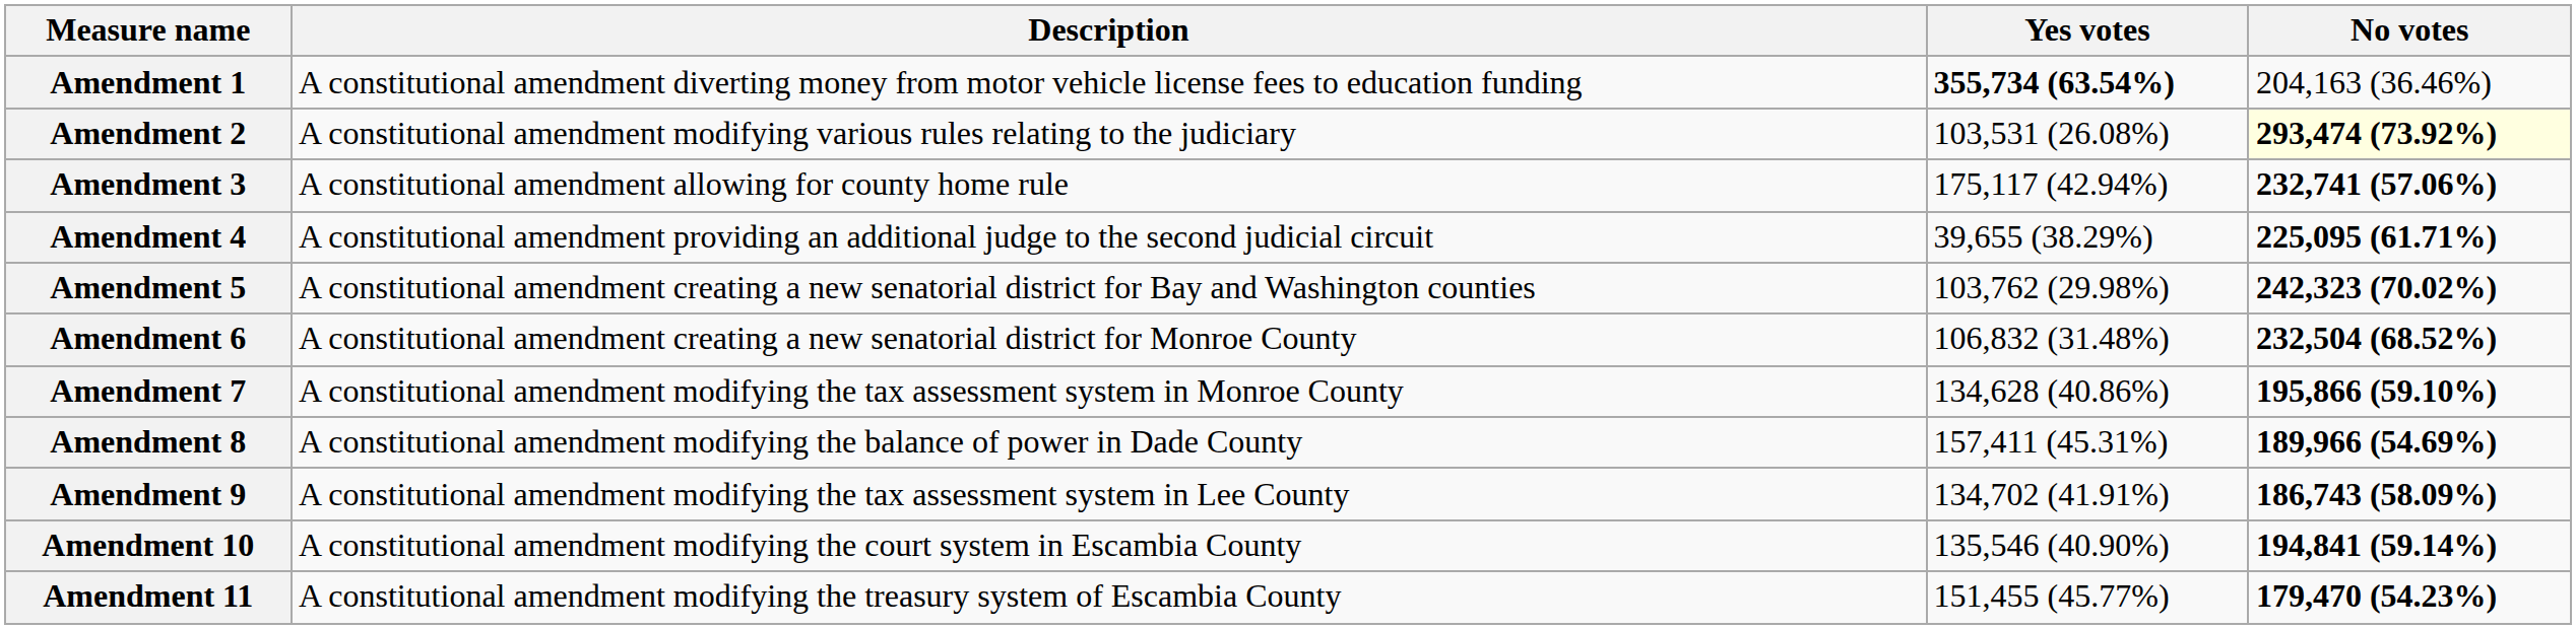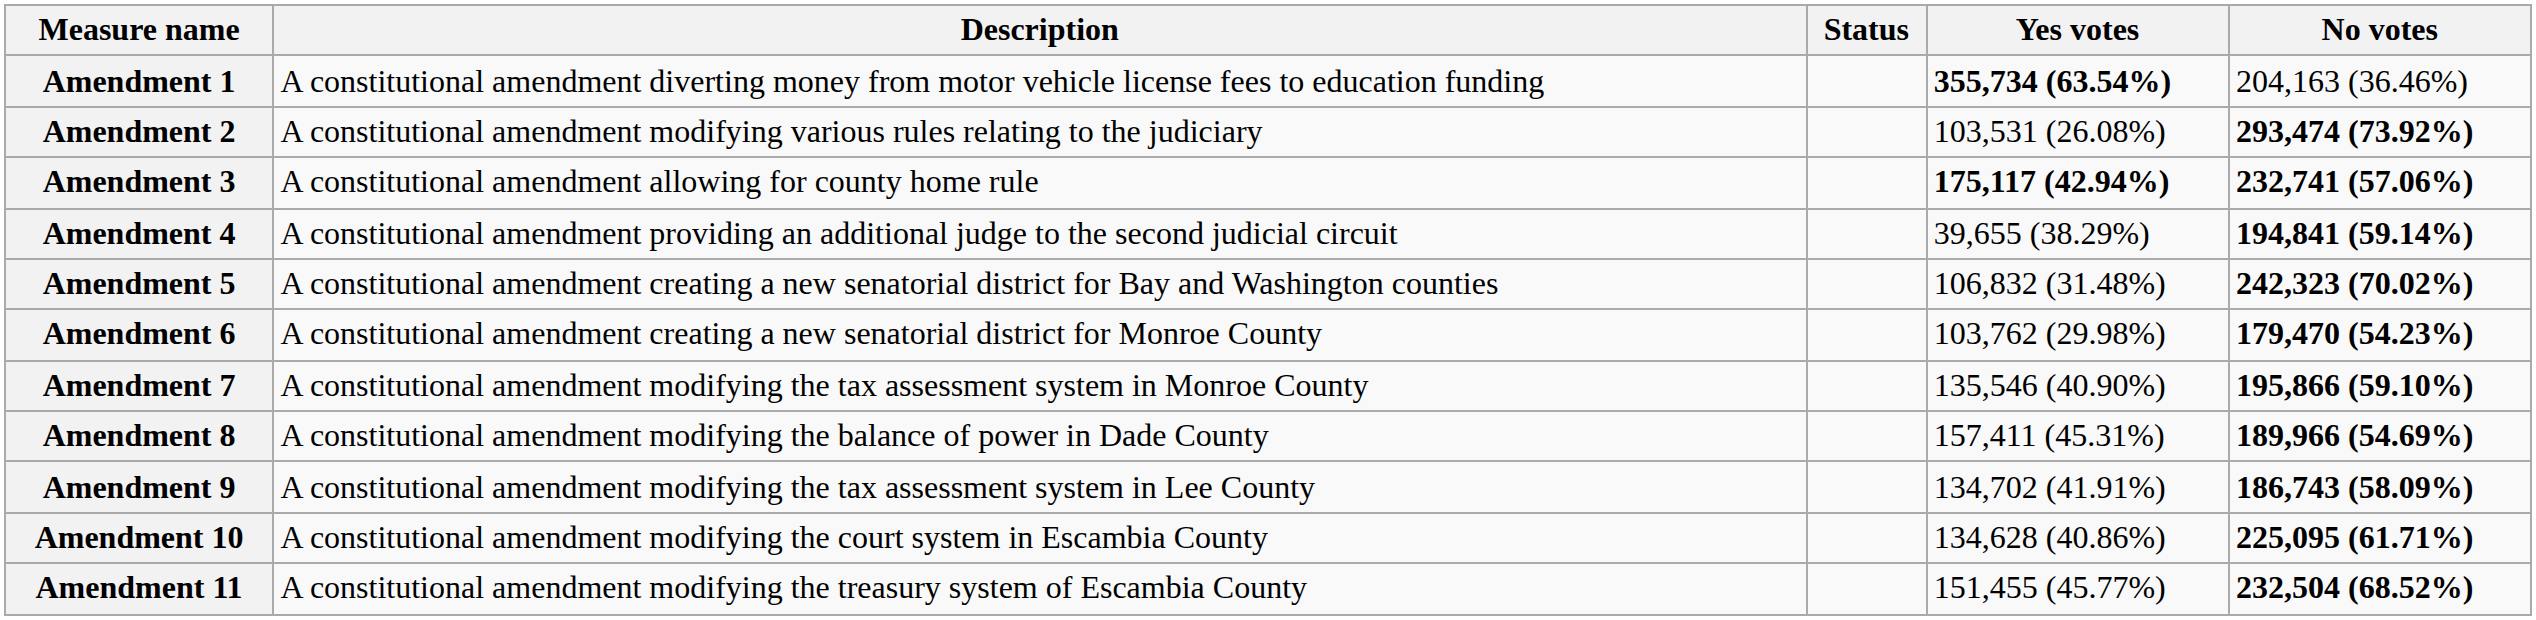 <table class="wikitable sortable plainrowheaders" style="width:100%">
 <tr>
 <th scope="col">Measure name</th>
 <th class="unsortable" scope="col">Description</th>
+<th scope="col">Status</th>
 <th scope="col">Yes votes</th>
 <th scope="col">No votes</th>
 </tr>
 <tr>
 <th scope="row">Amendment 1</th>
 <td>A constitutional amendment diverting money from motor vehicle license fees to education funding</td>
+<td></td>
 <td><strong>355,734 (63.54%)</strong></td>
 <td>204,163 (36.46%)</td>
 </tr>
 <tr>
 <th scope="row">Amendment 2</th>
 <td>A constitutional amendment modifying various rules relating to the judiciary</td>
+<td></td>
 <td>103,531 (26.08%)</td>
-<td style="background: lightyellow;"><strong>293,474 (73.92%)</strong></td>
+<td><strong>293,474 (73.92%)</strong></td>
 </tr>
 <tr>
 <th scope="row">Amendment 3</th>
 <td>A constitutional amendment allowing for county home rule</td>
-<td>175,117 (42.94%)</td>
+<td></td>
+<td><strong>175,117 (42.94%)</strong></td>
 <td><strong>232,741 (57.06%)</strong></td>
 </tr>
 <tr>
 <th scope="row">Amendment 4</th>
 <td>A constitutional amendment providing an additional judge to the second judicial circuit</td>
+<td></td>
 <td>39,655 (38.29%)</td>
-<td><strong>225,095 (61.71%)</strong></td>
+<td><strong>194,841 (59.14%)</strong></td>
 </tr>
 <tr>
 <th scope="row">Amendment 5</th>
 <td>A constitutional amendment creating a new senatorial district for Bay and Washington counties</td>
-<td>103,762 (29.98%)</td>
+<td></td>
+<td>106,832 (31.48%)</td>
 <td><strong>242,323 (70.02%)</strong></td>
 </tr>
 <tr>
 <th scope="row">Amendment 6</th>
 <td>A constitutional amendment creating a new senatorial district for Monroe County</td>
-<td>106,832 (31.48%)</td>
-<td><strong>232,504 (68.52%)</strong></td>
+<td></td>
+<td>103,762 (29.98%)</td>
+<td><strong>179,470 (54.23%)</strong></td>
 </tr>
 <tr>
 <th scope="row">Amendment 7</th>
 <td>A constitutional amendment modifying the tax assessment system in Monroe County</td>
-<td>134,628 (40.86%)</td>
+<td></td>
+<td>135,546 (40.90%)</td>
 <td><strong>195,866 (59.10%)</strong></td>
 </tr>
 <tr>
 <th scope="row">Amendment 8</th>
 <td>A constitutional amendment modifying the balance of power in Dade County</td>
+<td></td>
 <td>157,411 (45.31%)</td>
 <td><strong>189,966 (54.69%)</strong></td>
 </tr>
 <tr>
 <th scope="row">Amendment 9</th>
 <td>A constitutional amendment modifying the tax assessment system in Lee County</td>
+<td></td>
 <td>134,702 (41.91%)</td>
 <td><strong>186,743 (58.09%)</strong></td>
 </tr>
 <tr>
 <th scope="row">Amendment 10</th>
 <td>A constitutional amendment modifying the court system in Escambia County</td>
-<td>135,546 (40.90%)</td>
-<td><strong>194,841 (59.14%)</strong></td>
+<td></td>
+<td>134,628 (40.86%)</td>
+<td><strong>225,095 (61.71%)</strong></td>
 </tr>
 <tr>
 <th scope="row">Amendment 11</th>
 <td>A constitutional amendment modifying the treasury system of Escambia County</td>
+<td></td>
 <td>151,455 (45.77%)</td>
-<td><strong>179,470 (54.23%)</strong></td>
+<td><strong>232,504 (68.52%)</strong></td>
 </tr>
 </table>
